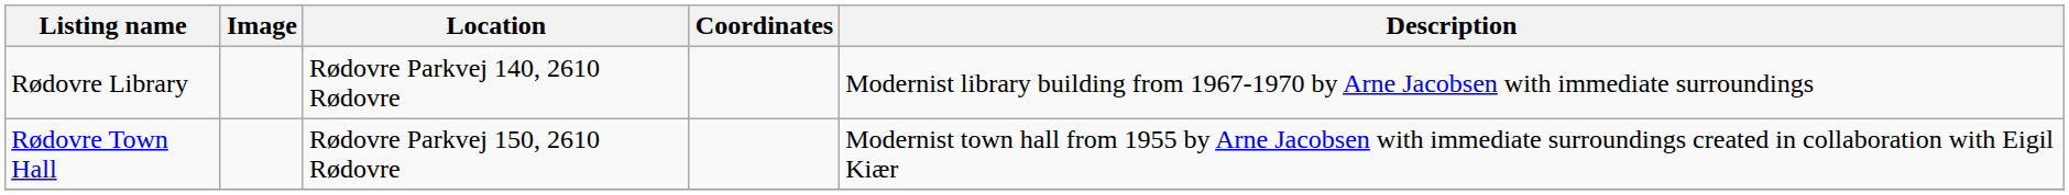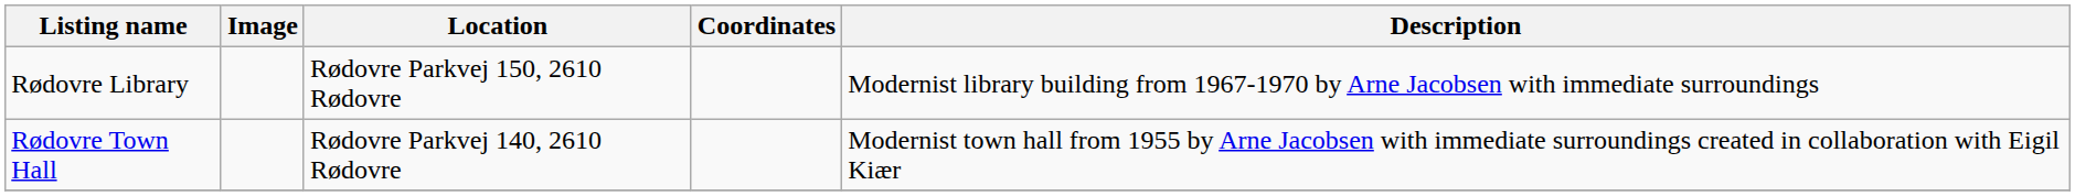 <table class="wikitable sortable">
 <tr>
 <th>Listing name</th>
 <th>Image</th>
 <th>Location</th>
 <th>Coordinates</th>
 <th>Description</th>
 </tr>
 <tr>
 <td>Rødovre Library</td>
 <td></td>
-<td>Rødovre Parkvej 140, 2610 Rødovre</td>
+<td>Rødovre Parkvej 150, 2610 Rødovre</td>
 <td></td>
 <td>Modernist library building from 1967-1970 by <a href='#'>Arne Jacobsen</a> with immediate surroundings</td>
 </tr>
 <tr>
 <td><a href='#'>Rødovre Town Hall</a></td>
 <td></td>
-<td>Rødovre Parkvej 150, 2610 Rødovre</td>
+<td>Rødovre Parkvej 140, 2610 Rødovre</td>
 <td></td>
 <td>Modernist town hall from 1955 by <a href='#'>Arne Jacobsen</a> with immediate surroundings created in collaboration with Eigil Kiær</td>
 </tr>
 <tr>
 </tr>
 </table>
